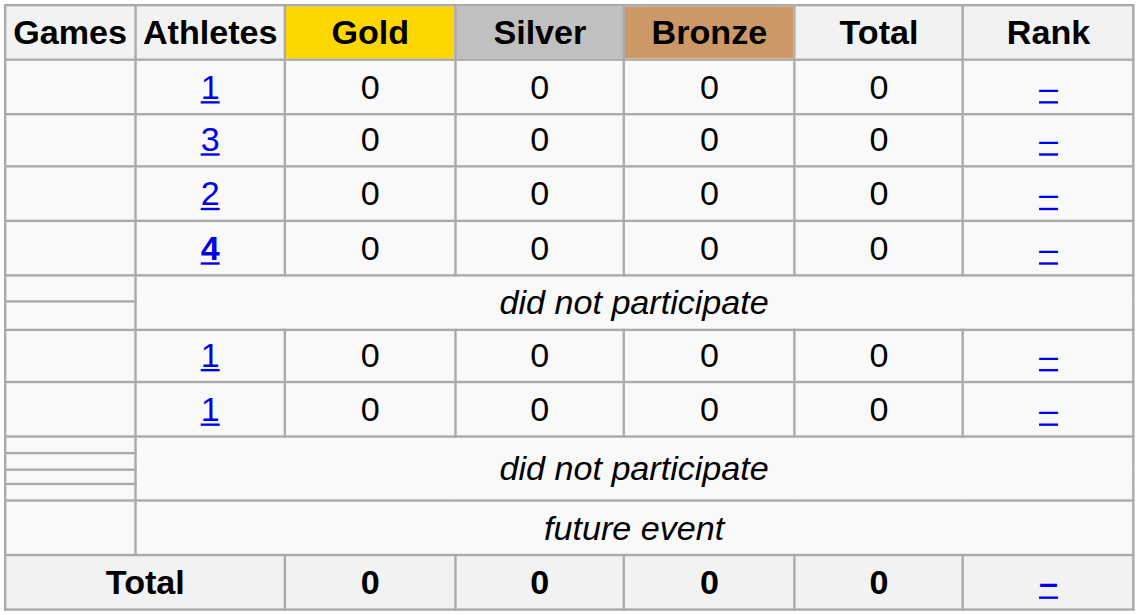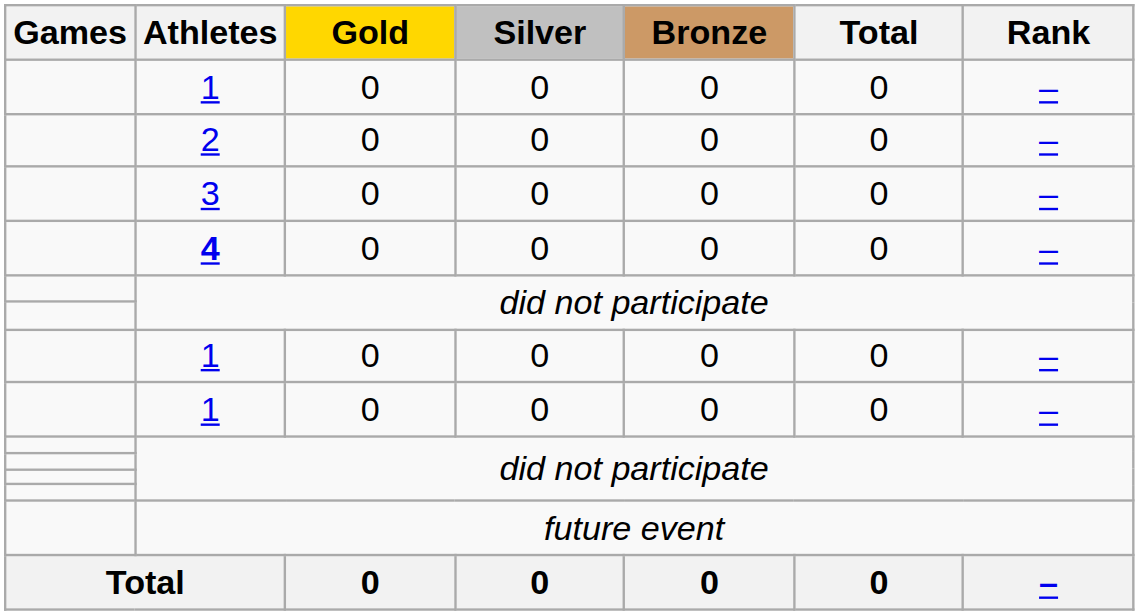 <table class="wikitable" style="text-align:center; font-size:90%;">
 <tr>
 <th>Games</th>
 <th>Athletes</th>
 <td style="background:gold; width:4.5em; font-weight:bold;">Gold</td>
 <td style="background:silver; width:4.5em; font-weight:bold;">Silver</td>
 <td style="background:#cc9966; width:4.5em; font-weight:bold;">Bronze</td>
 <th style="width:4.5em; font-weight:bold;">Total</th>
 <th style="width:4.5em; font-weight:bold;">Rank</th>
 </tr>
 <tr>
 <td align=left> </td>
 <td><a href='#'>1</a></td>
 <td>0</td>
 <td>0</td>
 <td>0</td>
 <td>0</td>
 <td><a href='#'>–</a></td>
 </tr>
 <tr>
 <td align=left> </td>
-<td><a href='#'>3</a></td>
+<td><a href='#'>2</a></td>
 <td>0</td>
 <td>0</td>
 <td>0</td>
 <td>0</td>
 <td><a href='#'>–</a></td>
 </tr>
 <tr>
 <td align=left> </td>
-<td><a href='#'>2</a></td>
+<td><a href='#'>3</a></td>
 <td>0</td>
 <td>0</td>
 <td>0</td>
 <td>0</td>
 <td><a href='#'>–</a></td>
 </tr>
 <tr>
 <td align=left> </td>
 <td><a href='#'><strong>4</strong></a></td>
 <td>0</td>
 <td>0</td>
 <td>0</td>
 <td>0</td>
 <td><a href='#'>–</a></td>
 </tr>
 <tr>
 <td align=left> </td>
 <td colspan=6; rowspan=2><em>did not participate</em></td>
 </tr>
 <tr>
 <td align=left> </td>
 </tr>
 <tr>
 <td align=left> </td>
 <td><a href='#'>1</a></td>
 <td>0</td>
 <td>0</td>
 <td>0</td>
 <td>0</td>
 <td><a href='#'>–</a></td>
 </tr>
 <tr>
 <td align=left> </td>
 <td><a href='#'>1</a></td>
 <td>0</td>
 <td>0</td>
 <td>0</td>
 <td>0</td>
 <td><a href='#'>–</a></td>
 </tr>
 <tr>
 <td align=left> </td>
 <td colspan=6; rowspan=4><em>did not participate</em></td>
 </tr>
 <tr>
 <td align=left> </td>
 </tr>
 <tr>
 <td align=left> </td>
 </tr>
 <tr>
 <td align=left> </td>
 </tr>
 <tr>
 <td align=left> </td>
 <td colspan=6><em>future event</em></td>
 </tr>
 <tr>
 <th colspan=2>Total</th>
 <th>0</th>
 <th>0</th>
 <th>0</th>
 <th>0</th>
 <th><a href='#'>–</a></th>
 </tr>
 </table>
